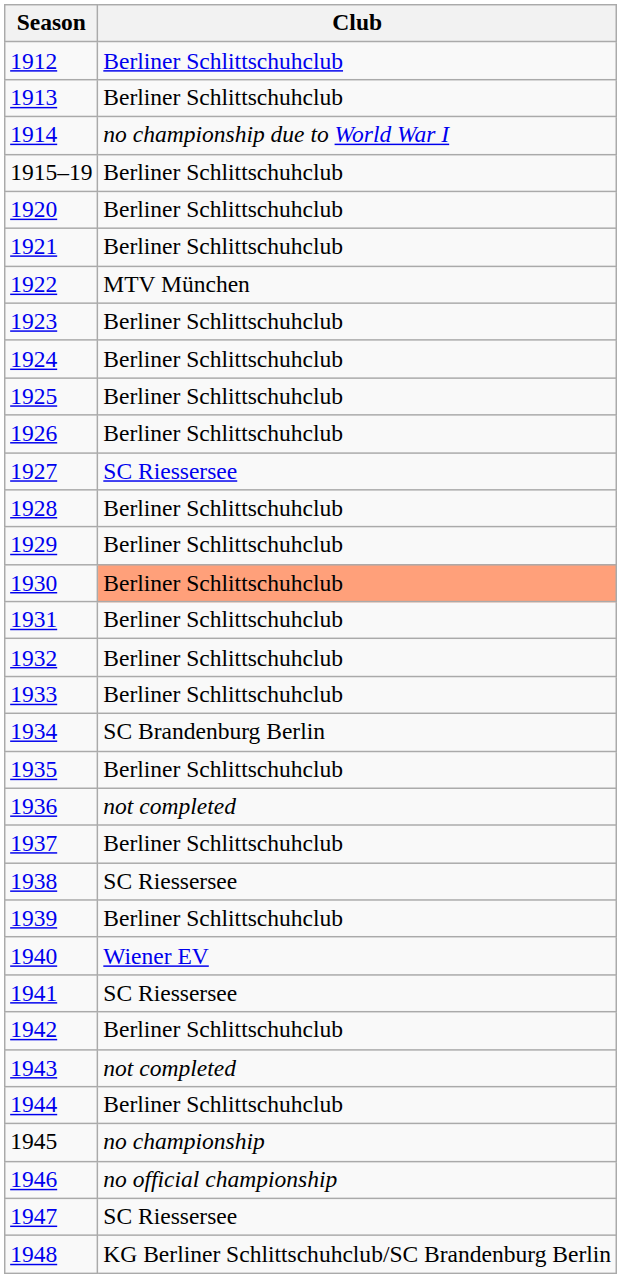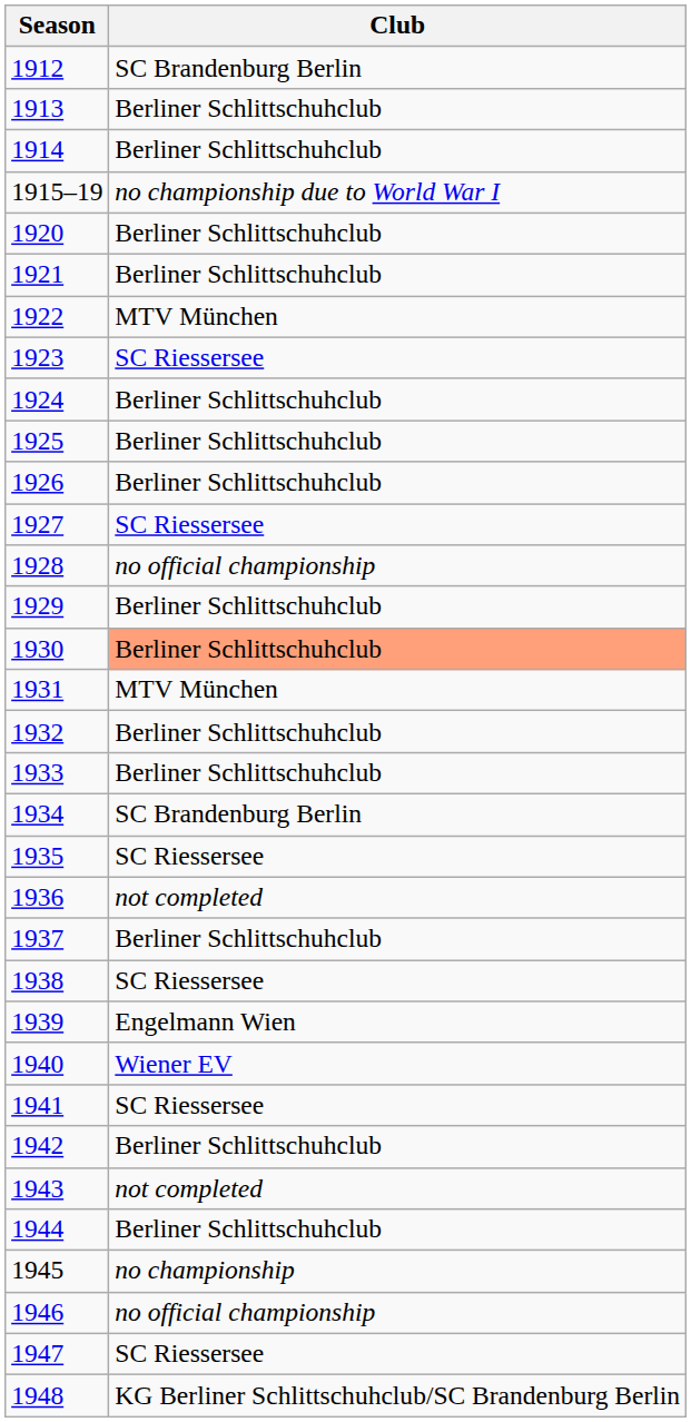 <table class="wikitable">
 <tr>
 <th>Season</th>
 <th>Club</th>
 </tr>
 <tr>
 <td><a href='#'>1912</a></td>
-<td><a href='#'>Berliner Schlittschuhclub</a></td>
+<td>SC Brandenburg Berlin</td>
 </tr>
 <tr>
 <td><a href='#'>1913</a></td>
 <td>Berliner Schlittschuhclub</td>
 </tr>
 <tr>
 <td><a href='#'>1914</a></td>
-<td><em>no championship due to <a href='#'>World War I</a></em></td>
+<td>Berliner Schlittschuhclub</td>
 </tr>
 <tr>
 <td>1915–19</td>
-<td>Berliner Schlittschuhclub</td>
+<td><em>no championship due to <a href='#'>World War I</a></em></td>
 </tr>
 <tr>
 <td><a href='#'>1920</a></td>
 <td>Berliner Schlittschuhclub</td>
 </tr>
 <tr>
 <td><a href='#'>1921</a></td>
 <td>Berliner Schlittschuhclub</td>
 </tr>
 <tr>
 <td><a href='#'>1922</a></td>
 <td>MTV München</td>
 </tr>
 <tr>
 <td><a href='#'>1923</a></td>
-<td>Berliner Schlittschuhclub</td>
+<td><a href='#'>SC Riessersee</a></td>
 </tr>
 <tr>
 <td><a href='#'>1924</a></td>
 <td>Berliner Schlittschuhclub</td>
 </tr>
 <tr>
 <td><a href='#'>1925</a></td>
 <td>Berliner Schlittschuhclub</td>
 </tr>
 <tr>
 <td><a href='#'>1926</a></td>
 <td>Berliner Schlittschuhclub</td>
 </tr>
 <tr>
 <td><a href='#'>1927</a></td>
 <td><a href='#'>SC Riessersee</a></td>
 </tr>
 <tr>
 <td><a href='#'>1928</a></td>
-<td>Berliner Schlittschuhclub</td>
+<td><em>no official championship</em></td>
 </tr>
 <tr>
 <td><a href='#'>1929</a></td>
 <td>Berliner Schlittschuhclub</td>
 </tr>
 <tr>
 <td><a href='#'>1930</a></td>
 <td style="background: lightsalmon;">Berliner Schlittschuhclub</td>
 </tr>
 <tr>
 <td><a href='#'>1931</a></td>
-<td>Berliner Schlittschuhclub</td>
+<td>MTV München</td>
 </tr>
 <tr>
 <td><a href='#'>1932</a></td>
 <td>Berliner Schlittschuhclub</td>
 </tr>
 <tr>
 <td><a href='#'>1933</a></td>
 <td>Berliner Schlittschuhclub</td>
 </tr>
 <tr>
 <td><a href='#'>1934</a></td>
 <td>SC Brandenburg Berlin</td>
 </tr>
 <tr>
 <td><a href='#'>1935</a></td>
-<td>Berliner Schlittschuhclub</td>
+<td>SC Riessersee</td>
 </tr>
 <tr>
 <td><a href='#'>1936</a></td>
 <td><em>not completed</em></td>
 </tr>
 <tr>
 <td><a href='#'>1937</a></td>
 <td>Berliner Schlittschuhclub</td>
 </tr>
 <tr>
 <td><a href='#'>1938</a></td>
 <td>SC Riessersee</td>
 </tr>
 <tr>
 <td><a href='#'>1939</a></td>
-<td>Berliner Schlittschuhclub</td>
+<td>Engelmann Wien</td>
 </tr>
 <tr>
 <td><a href='#'>1940</a></td>
 <td><a href='#'>Wiener EV</a></td>
 </tr>
 <tr>
 <td><a href='#'>1941</a></td>
 <td>SC Riessersee</td>
 </tr>
 <tr>
 <td><a href='#'>1942</a></td>
 <td>Berliner Schlittschuhclub</td>
 </tr>
 <tr>
 <td><a href='#'>1943</a></td>
 <td><em>not completed</em></td>
 </tr>
 <tr>
 <td><a href='#'>1944</a></td>
 <td>Berliner Schlittschuhclub</td>
 </tr>
 <tr>
 <td>1945</td>
 <td><em>no championship</em></td>
 </tr>
 <tr>
 <td><a href='#'>1946</a></td>
 <td><em>no official championship</em></td>
 </tr>
 <tr>
 <td><a href='#'>1947</a></td>
 <td>SC Riessersee</td>
 </tr>
 <tr>
 <td><a href='#'>1948</a></td>
 <td>KG Berliner Schlittschuhclub/SC Brandenburg Berlin</td>
 </tr>
 </table>
